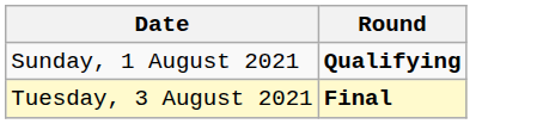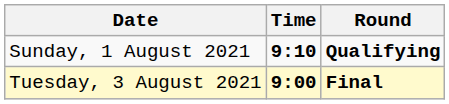 <table class="wikitable">
 <tr>
 <th>Date</th>
+<th>Time</th>
 <th>Round</th>
 </tr>
 <tr>
 <td>Sunday, 1 August 2021</td>
+<td><strong>9:10</strong></td>
 <td><strong>Qualifying</strong></td>
 </tr>
 <tr style=background:lemonchiffon>
 <td>Tuesday, 3 August 2021</td>
+<td><strong>9:00</strong></td>
 <td><strong>Final</strong></td>
 </tr>
 </table>
